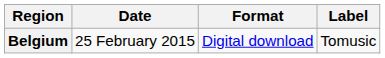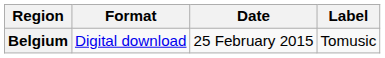 <table class="wikitable plainrowheaders">
 <tr>
 <th>Region</th>
+<th>Format</th>
 <th>Date</th>
-<th>Format</th>
 <th>Label</th>
 </tr>
 <tr>
 <th scope="row">Belgium</th>
+<td><a href='#'>Digital download</a></td>
 <td>25 February 2015</td>
-<td><a href='#'>Digital download</a></td>
 <td>Tomusic</td>
 </tr>
 </table>
